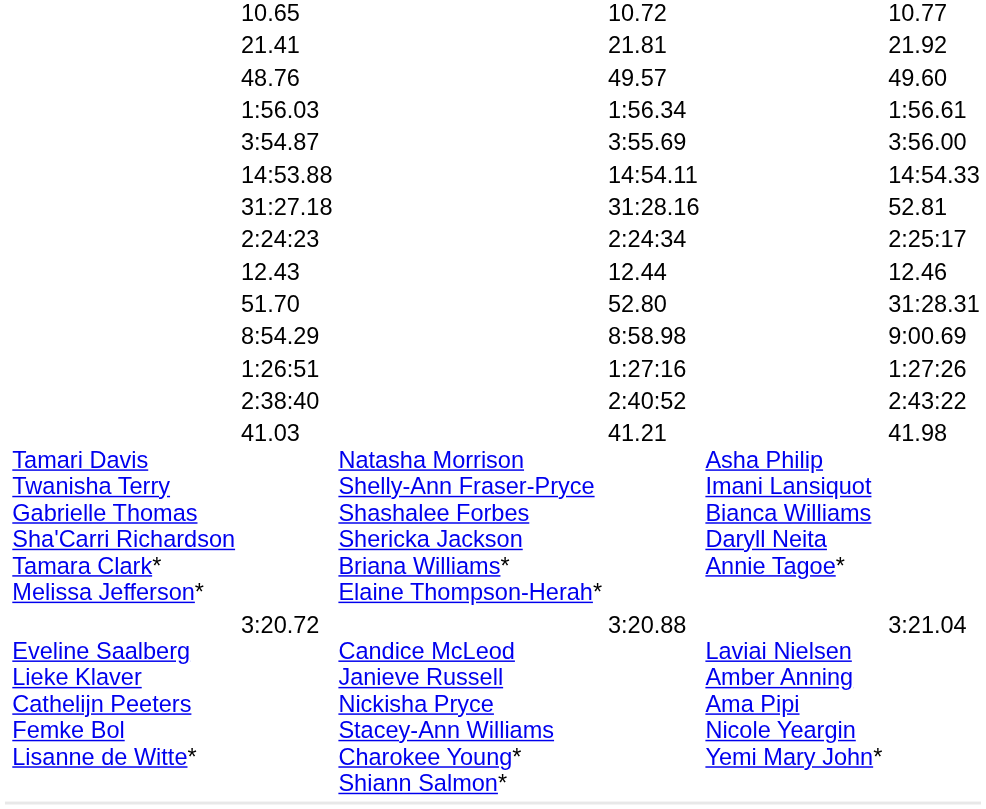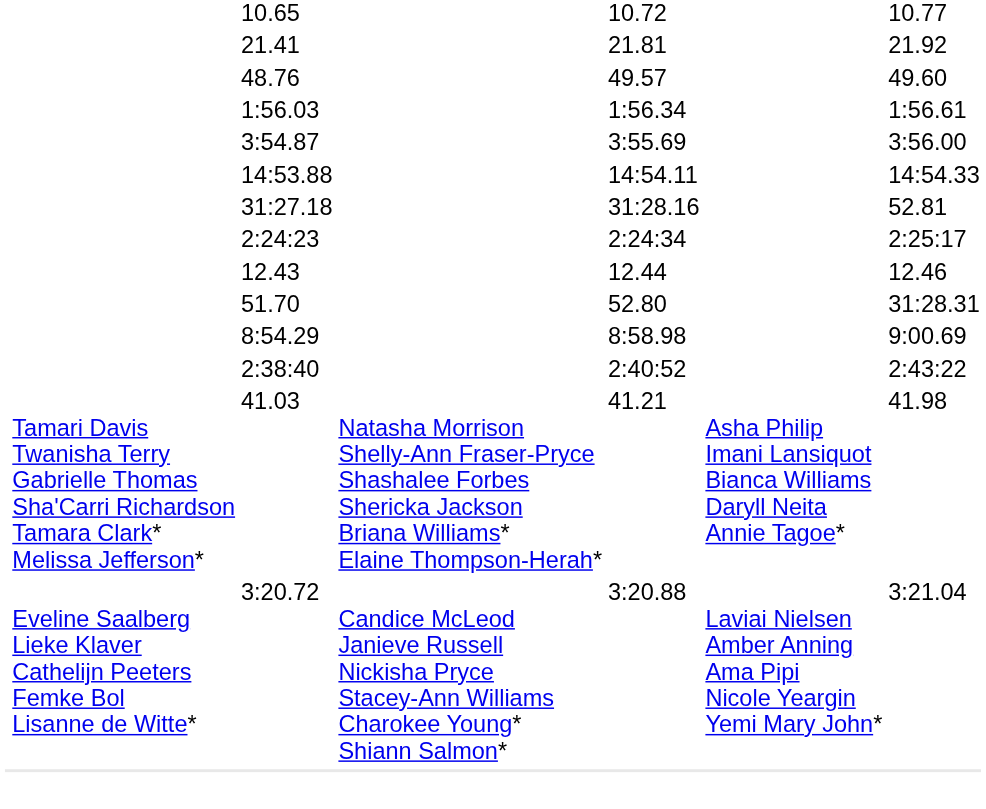 <table>
 <tr>
 <td></td>
 <td></td>
 <td>10.65 </td>
 <td></td>
 <td>10.72</td>
 <td></td>
 <td>10.77 </td>
 </tr>
 <tr>
 <td></td>
 <td></td>
 <td>21.41 </td>
 <td></td>
 <td>21.81</td>
 <td></td>
 <td>21.92 </td>
 </tr>
 <tr>
 <td></td>
 <td></td>
 <td>48.76 </td>
 <td></td>
 <td>49.57</td>
 <td></td>
 <td>49.60</td>
 </tr>
 <tr>
 <td></td>
 <td></td>
 <td>1:56.03 </td>
 <td></td>
 <td>1:56.34</td>
 <td></td>
 <td>1:56.61 </td>
 </tr>
 <tr>
 <td></td>
 <td></td>
 <td>3:54.87</td>
 <td></td>
 <td>3:55.69</td>
 <td></td>
 <td>3:56.00</td>
 </tr>
 <tr>
 <td></td>
 <td></td>
 <td>14:53.88</td>
 <td></td>
 <td>14:54.11</td>
 <td></td>
 <td>14:54.33</td>
 </tr>
 <tr>
 <td></td>
 <td></td>
 <td>31:27.18</td>
 <td></td>
 <td>31:28.16 </td>
 <td></td>
 <td>52.81 </td>
 </tr>
 <tr>
 <td></td>
 <td></td>
 <td>2:24:23 </td>
 <td></td>
 <td>2:24:34 </td>
 <td></td>
 <td>2:25:17</td>
 </tr>
 <tr>
 <td></td>
 <td></td>
 <td>12.43 </td>
 <td></td>
 <td>12.44</td>
 <td></td>
 <td>12.46</td>
 </tr>
 <tr>
 <td></td>
 <td></td>
 <td>51.70</td>
 <td></td>
 <td>52.80 </td>
 <td></td>
 <td>31:28.31</td>
 </tr>
 <tr>
 <td></td>
 <td></td>
 <td>8:54.29 </td>
 <td></td>
 <td>8:58.98 </td>
 <td></td>
 <td>9:00.69 </td>
 </tr>
 <tr>
 <td></td>
 <td></td>
-<td>1:26:51</td>
-<td></td>
-<td>1:27:16 </td>
-<td></td>
-<td>1:27:26 </td>
-</tr>
-<tr>
-<td></td>
-<td></td>
 <td>2:38:40 </td>
 <td></td>
 <td>2:40:52</td>
 <td></td>
 <td>2:43:22 </td>
 </tr>
 <tr valign="top">
 <td></td>
 <td><br><a href='#'>Tamari Davis</a><br><a href='#'>Twanisha Terry</a><br><a href='#'>Gabrielle Thomas</a><br><a href='#'>Sha'Carri Richardson</a><br><a href='#'>Tamara Clark</a>*<br><a href='#'>Melissa Jefferson</a>*</td>
 <td>41.03 </td>
 <td><br><a href='#'>Natasha Morrison</a><br><a href='#'>Shelly-Ann Fraser-Pryce</a><br><a href='#'>Shashalee Forbes</a><br><a href='#'>Shericka Jackson</a><br><a href='#'>Briana Williams</a>*<br><a href='#'>Elaine Thompson-Herah</a>*</td>
 <td>41.21 </td>
 <td><br><a href='#'>Asha Philip</a><br><a href='#'>Imani Lansiquot</a><br><a href='#'>Bianca Williams</a><br><a href='#'>Daryll Neita</a><br><a href='#'>Annie Tagoe</a>*</td>
 <td>41.98 </td>
 </tr>
 <tr valign="top">
 <td></td>
 <td><br><a href='#'>Eveline Saalberg</a><br><a href='#'>Lieke Klaver</a><br><a href='#'>Cathelijn Peeters</a><br><a href='#'>Femke Bol</a><br><a href='#'>Lisanne de Witte</a>*</td>
 <td>3:20.72  </td>
 <td><br><a href='#'>Candice McLeod</a><br><a href='#'>Janieve Russell</a><br><a href='#'>Nickisha Pryce</a><br><a href='#'>Stacey-Ann Williams</a><br><a href='#'>Charokee Young</a>*<br><a href='#'>Shiann Salmon</a>*</td>
 <td>3:20.88 </td>
 <td><br><a href='#'>Laviai Nielsen</a><br><a href='#'>Amber Anning</a><br><a href='#'>Ama Pipi</a><br><a href='#'>Nicole Yeargin</a><br><a href='#'>Yemi Mary John</a>*</td>
 <td>3:21.04 </td>
 </tr>
 <tr style="background:#e8e8e8;">
 <td colspan=7></td>
 </tr>
 </table>
